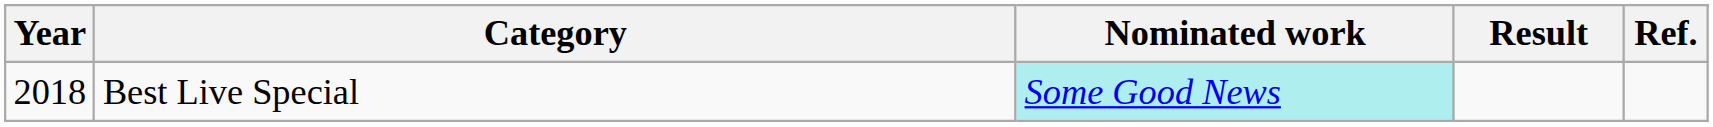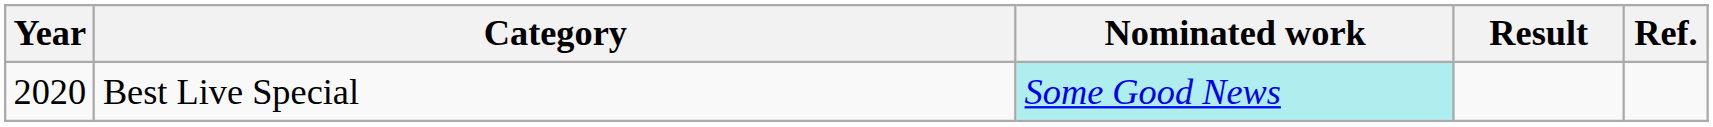 <table class="wikitable" style="width:85%;">
 <tr>
 <th style="width:4%;">Year</th>
 <th style="width:55%;">Category</th>
 <th style="width:26%;">Nominated work</th>
 <th style="width:10%;">Result</th>
 <th width=5%>Ref.</th>
 </tr>
 <tr>
-<td>2018</td>
+<td>2020</td>
 <td>Best Live Special</td>
 <td style="background: paleturquoise;"><em><a href='#'>Some Good News</a></em></td>
 <td></td>
 <td align="center"></td>
 </tr>
 </table>
